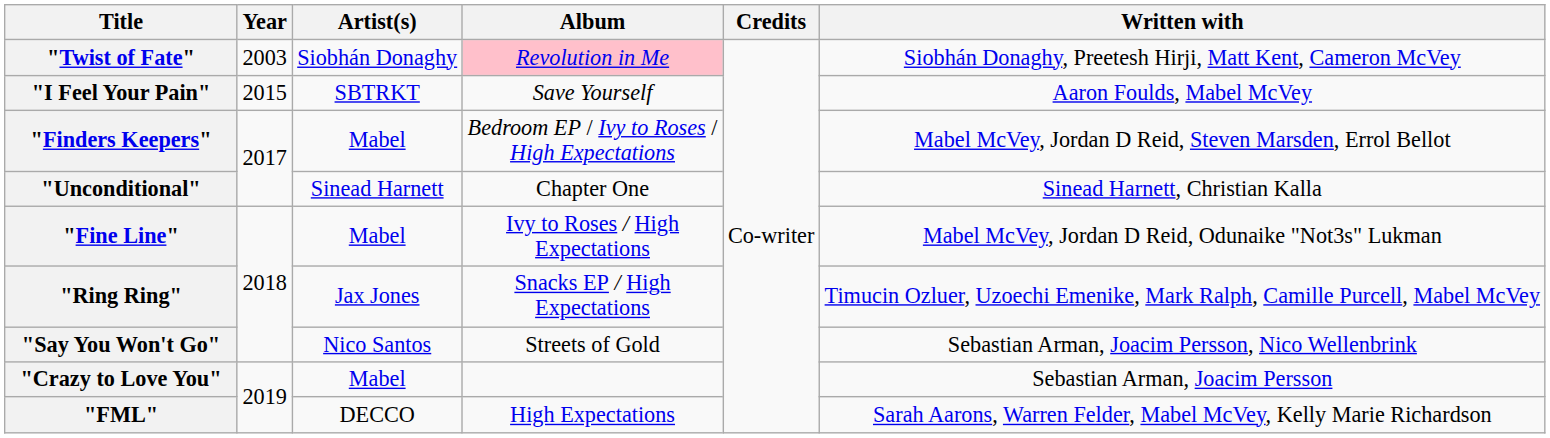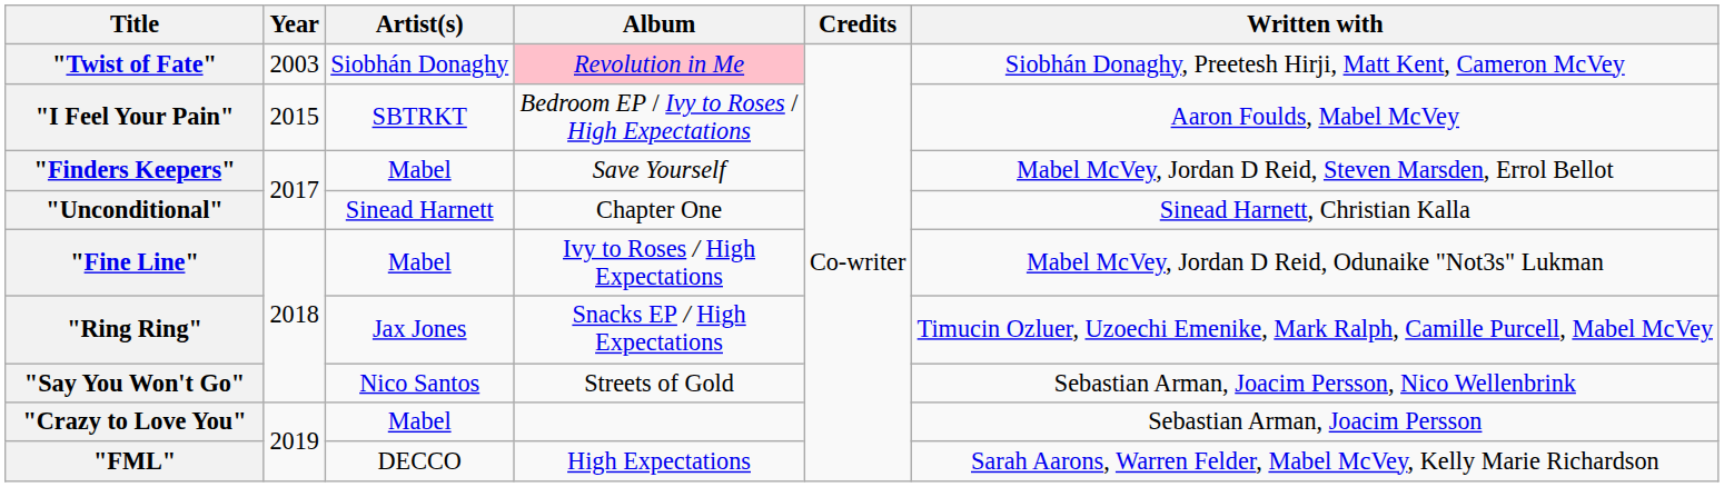 <table class="wikitable plainrowheaders" style="text-align:center;">
 <tr>
 <th scope="col" style="width:160px;">Title</th>
 <th scope="col">Year</th>
 <th scope="col">Artist(s)</th>
 <th scope="col" style="width:180px;">Album</th>
 <th scope="col">Credits</th>
 <th scope="col">Written with</th>
 </tr>
 <tr>
 <th scope="row">"<a href='#'>Twist of Fate</a>"</th>
 <td>2003</td>
 <td><a href='#'>Siobhán Donaghy</a></td>
 <td style="background: pink;"><em><a href='#'>Revolution in Me</a></em></td>
 <td rowspan="9">Co-writer</td>
 <td><a href='#'>Siobhán Donaghy</a>, Preetesh Hirji, <a href='#'>Matt Kent</a>, <a href='#'>Cameron McVey</a></td>
 </tr>
 <tr>
 <th scope="row">"I Feel Your Pain"<br></th>
 <td>2015</td>
 <td><a href='#'>SBTRKT</a></td>
-<td><em>Save Yourself</em></td>
+<td><em>Bedroom EP</em> / <em><a href='#'>Ivy to Roses</a></em> / <em><a href='#'>High Expectations</a></td>
 <td><a href='#'>Aaron Foulds</a>, <a href='#'>Mabel McVey</a></td>
 </tr>
 <tr>
 <th scope="row">"<a href='#'>Finders Keepers</a>"<br></th>
 <td rowspan="2">2017</td>
 <td><a href='#'>Mabel</a></td>
-<td><em>Bedroom EP</em> / <em><a href='#'>Ivy to Roses</a></em> / <em><a href='#'>High Expectations</a></td>
+<td><em>Save Yourself</em></td>
 <td><a href='#'>Mabel McVey</a>, Jordan D Reid, <a href='#'>Steven Marsden</a>, Errol Bellot</td>
 </tr>
 <tr>
 <th scope="row">"Unconditional"</th>
 <td><a href='#'>Sinead Harnett</a></td>
 <td></em>Chapter One<em></td>
 <td><a href='#'>Sinead Harnett</a>, Christian Kalla</td>
 </tr>
 <tr>
 <th scope="row">"<a href='#'>Fine Line</a>"<br></th>
 <td rowspan="3">2018</td>
 <td><a href='#'>Mabel</a></td>
 <td></em><a href='#'>Ivy to Roses</a><em> / </em><a href='#'>High Expectations</a><em></td>
 <td><a href='#'>Mabel McVey</a>, Jordan D Reid, Odunaike "Not3s" Lukman</td>
 </tr>
 <tr>
 <th scope="row">"Ring Ring"<br></th>
 <td><a href='#'>Jax Jones</a></td>
 <td></em><a href='#'>Snacks EP</a><em> / </em><a href='#'>High Expectations</a><em></td>
 <td><a href='#'>Timucin Ozluer</a>, <a href='#'>Uzoechi Emenike</a>, <a href='#'>Mark Ralph</a>, <a href='#'>Camille Purcell</a>, <a href='#'>Mabel McVey</a></td>
 </tr>
 <tr>
 <th scope="row">"Say You Won't Go"</th>
 <td><a href='#'>Nico Santos</a></td>
 <td></em>Streets of Gold<em></td>
 <td>Sebastian Arman, <a href='#'>Joacim Persson</a>, <a href='#'>Nico Wellenbrink</a></td>
 </tr>
 <tr>
 <th scope="row">"Crazy to Love You"<br></th>
 <td rowspan="2">2019</td>
 <td><a href='#'>Mabel</a></td>
 <td></td>
 <td>Sebastian Arman, <a href='#'>Joacim Persson</a></td>
 </tr>
 <tr>
 <th scope="row">"FML"</th>
 <td>DECCO</td>
 <td></em><a href='#'>High Expectations</a><em></td>
 <td><a href='#'>Sarah Aarons</a>, <a href='#'>Warren Felder</a>, <a href='#'>Mabel McVey</a>, Kelly Marie Richardson</td>
 </tr>
 </table>
